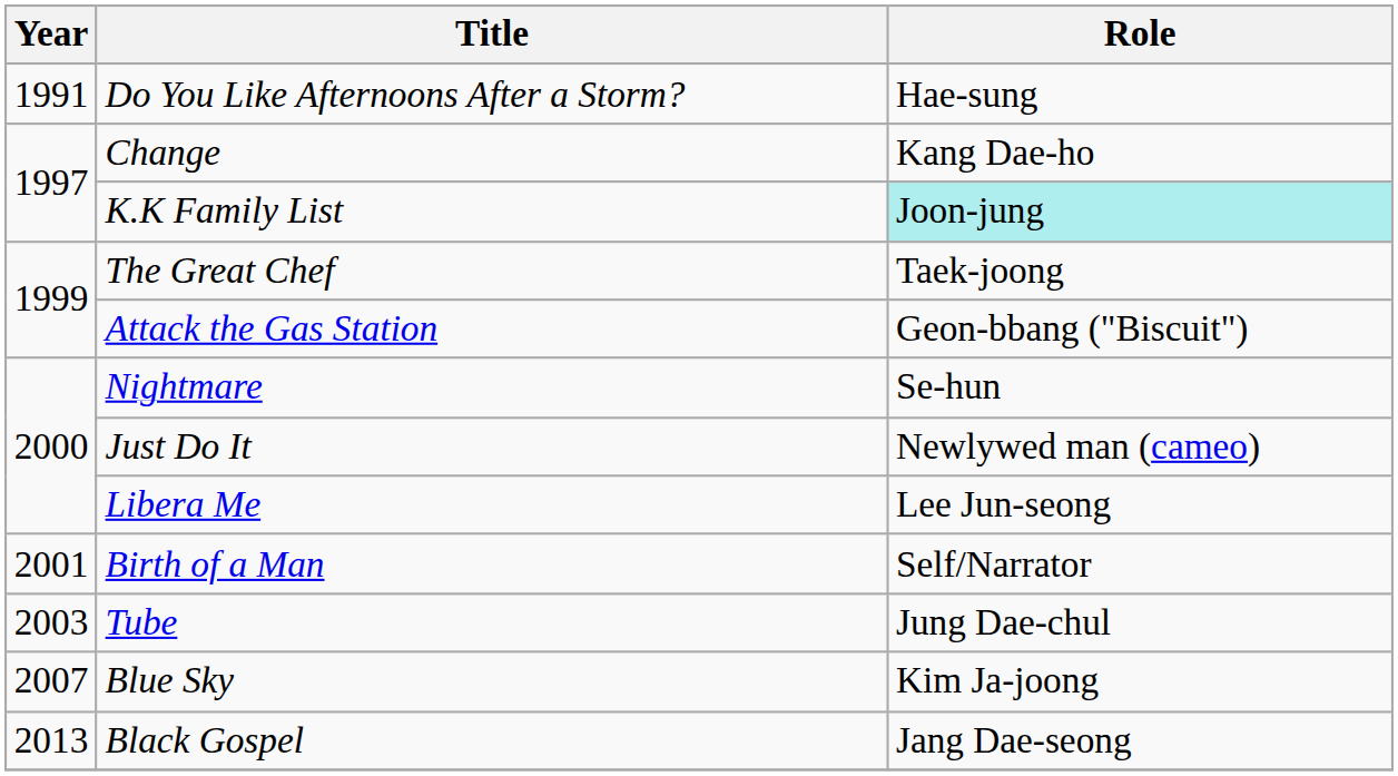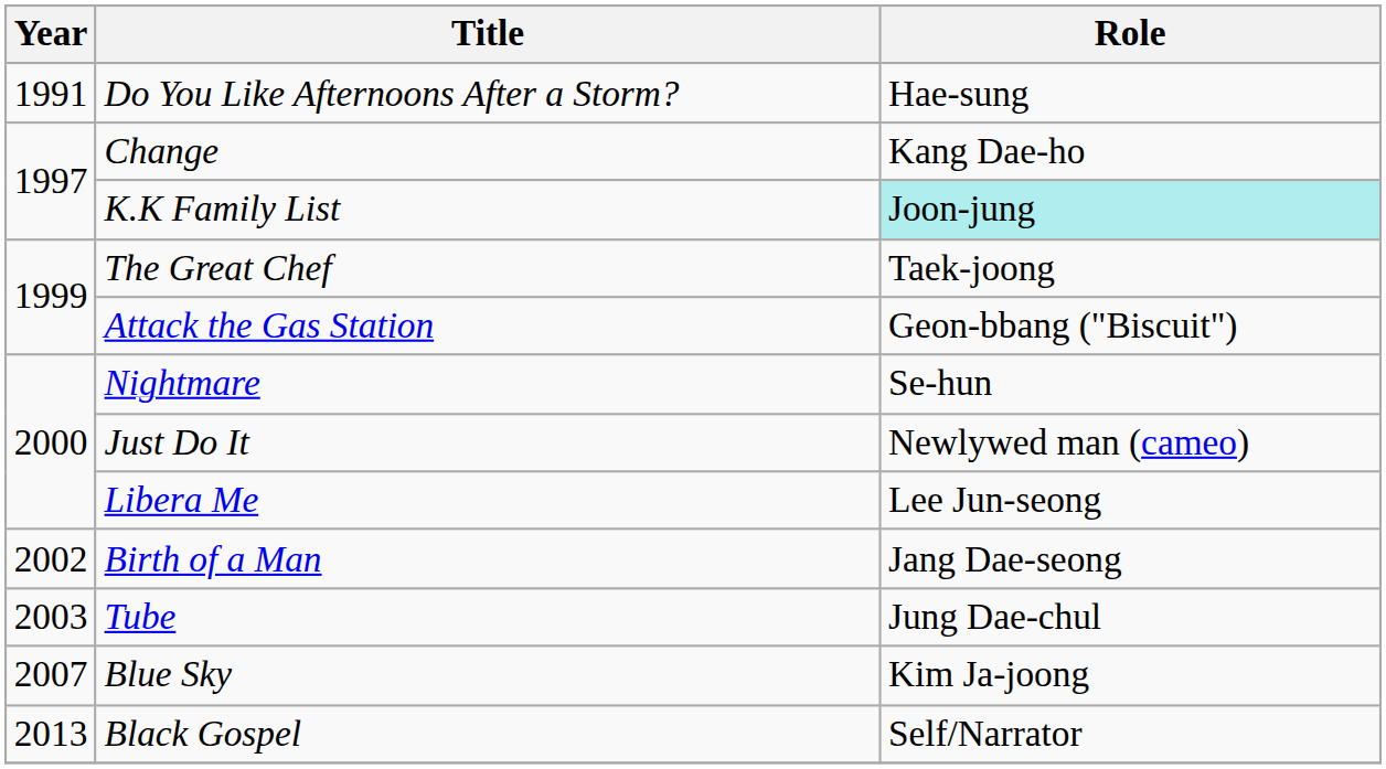 <table class="wikitable" style="width:600px">
 <tr>
 <th width=10>Year</th>
 <th>Title</th>
 <th>Role</th>
 </tr>
 <tr>
 <td>1991</td>
 <td><em>Do You Like Afternoons After a Storm?</em></td>
 <td>Hae-sung</td>
 </tr>
 <tr>
 <td rowspan=2>1997</td>
 <td><em>Change</em></td>
 <td>Kang Dae-ho</td>
 </tr>
 <tr>
 <td><em>K.K Family List</em></td>
 <td style="background: paleturquoise;">Joon-jung</td>
 </tr>
 <tr>
 <td rowspan=2>1999</td>
 <td><em>The Great Chef</em> </td>
 <td>Taek-joong</td>
 </tr>
 <tr>
 <td><em><a href='#'>Attack the Gas Station</a></em></td>
 <td>Geon-bbang ("Biscuit")</td>
 </tr>
 <tr>
 <td rowspan=3>2000</td>
 <td><em><a href='#'>Nightmare</a></em></td>
 <td>Se-hun</td>
 </tr>
 <tr>
 <td><em>Just Do It</em></td>
 <td>Newlywed man (<a href='#'>cameo</a>)</td>
 </tr>
 <tr>
 <td><em><a href='#'>Libera Me</a></em></td>
 <td>Lee Jun-seong</td>
 </tr>
 <tr>
-<td>2001</td>
+<td>2002</td>
 <td><em><a href='#'>Birth of a Man</a></em></td>
-<td>Self/Narrator</td>
+<td>Jang Dae-seong</td>
 </tr>
 <tr>
 <td>2003</td>
 <td><em><a href='#'>Tube</a></em></td>
 <td>Jung Dae-chul</td>
 </tr>
 <tr>
 <td>2007</td>
 <td><em>Blue Sky</em></td>
 <td>Kim Ja-joong</td>
 </tr>
 <tr>
 <td>2013</td>
 <td><em>Black Gospel</em></td>
-<td>Jang Dae-seong</td>
+<td>Self/Narrator</td>
 </tr>
 <tr>
 </tr>
 </table>
